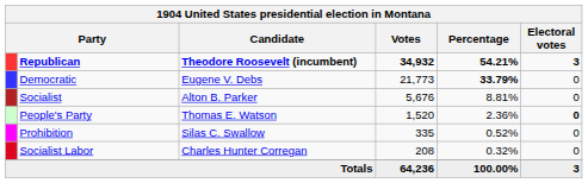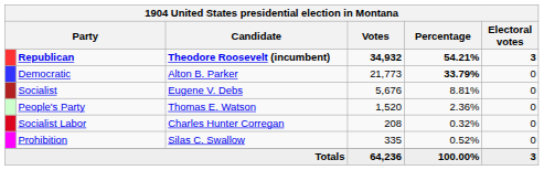 <table class="wikitable" style="font-size: 95%;">
 <tr>
 <th colspan="6">1904 United States presidential election in Montana</th>
 </tr>
 <tr>
 <th colspan="2" style="width: 15em">Party</th>
 <th style="width: 17em">Candidate</th>
 <th style="width: 5em">Votes</th>
 <th style="width: 7em">Percentage</th>
 <th style="width: 5em">Electoral votes</th>
 </tr>
 <tr>
 <th style="background-color:#FF3333; width: 3px"></th>
 <td style="width: 130px"><strong><a href='#'>Republican</a></strong></td>
 <td><strong><a href='#'>Theodore Roosevelt</a> (incumbent)</strong></td>
 <td align="right"><strong>34,932</strong></td>
 <td align="right"><strong>54.21%</strong></td>
 <td align="right"><strong>3</strong></td>
 </tr>
 <tr>
 <th style="background-color:#3333FF; width: 3px"></th>
 <td style="width: 130px"><a href='#'>Democratic</a></td>
-<td><a href='#'>Eugene V. Debs</a></td>
+<td><a href='#'>Alton B. Parker</a></td>
 <td align="right">21,773</td>
 <td align="right"><strong>33.79%</strong></td>
 <td align="right">0</td>
 </tr>
 <tr>
 <th style="background-color:#B22222; width: 3px"></th>
 <td style="width: 130px"><a href='#'>Socialist</a></td>
-<td><a href='#'>Alton B. Parker</a></td>
+<td><a href='#'>Eugene V. Debs</a></td>
 <td align="right">5,676</td>
 <td align="right">8.81%</td>
 <td align="right">0</td>
 </tr>
 <tr>
 <th style="background-color:#CCFFCC; width: 3px"></th>
 <td style="width: 130px"><a href='#'>People's Party</a></td>
 <td><a href='#'>Thomas E. Watson</a></td>
 <td align="right">1,520</td>
 <td align="right">2.36%</td>
-<td align="right"><strong>0</strong></td>
-</tr>
-<tr>
-<th style="background-color:#FF00FF; width: 3px"></th>
-<td style="width: 130px"><a href='#'>Prohibition</a></td>
-<td><a href='#'>Silas C. Swallow</a></td>
-<td align="right">335</td>
-<td align="right">0.52%</td>
 <td align="right">0</td>
 </tr>
 <tr>
 <th style="background-color:#DD051D; width: 3px"></th>
 <td style="width: 130px"><a href='#'>Socialist Labor</a></td>
 <td><a href='#'>Charles Hunter Corregan</a></td>
 <td align="right">208</td>
 <td align="right">0.32%</td>
 <td align="right">0</td>
 </tr>
 <tr>
+<th style="background-color:#FF00FF; width: 3px"></th>
+<td style="width: 130px"><a href='#'>Prohibition</a></td>
+<td><a href='#'>Silas C. Swallow</a></td>
+<td align="right">335</td>
+<td align="right">0.52%</td>
+<td align="right">0</td>
+</tr>
+<tr>
 </tr>
 <tr bgcolor="#EEEEEE">
 <td colspan="3" align="right"><strong>Totals</strong></td>
 <td align="right"><strong>64,236</strong></td>
 <td align="right"><strong>100.00%</strong></td>
 <td align="right"><strong>3</strong></td>
 </tr>
 </table>
